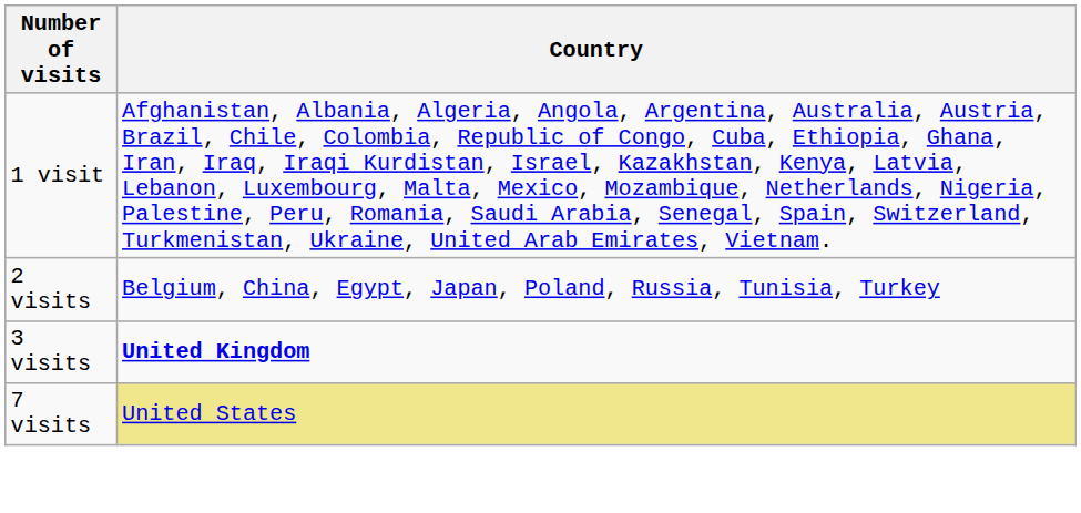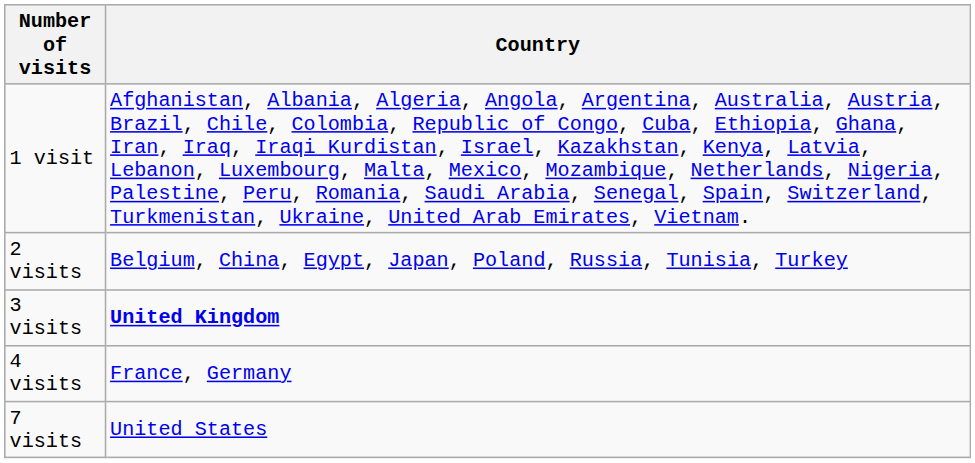 <table class="wikitable" style="margin: 1em auto 1em auto">
 <tr>
 <th>Number of visits</th>
 <th>Country</th>
 </tr>
 <tr>
 <td>1 visit</td>
 <td><a href='#'>Afghanistan</a>, <a href='#'>Albania</a>, <a href='#'>Algeria</a>, <a href='#'>Angola</a>, <a href='#'>Argentina</a>, <a href='#'>Australia</a>, <a href='#'>Austria</a>, <a href='#'>Brazil</a>, <a href='#'>Chile</a>, <a href='#'>Colombia</a>, <a href='#'>Republic of Congo</a>, <a href='#'>Cuba</a>, <a href='#'>Ethiopia</a>, <a href='#'>Ghana</a>, <a href='#'>Iran</a>, <a href='#'>Iraq</a>, <a href='#'>Iraqi Kurdistan</a>, <a href='#'>Israel</a>, <a href='#'>Kazakhstan</a>, <a href='#'>Kenya</a>, <a href='#'>Latvia</a>, <a href='#'>Lebanon</a>, <a href='#'>Luxembourg</a>, <a href='#'>Malta</a>, <a href='#'>Mexico</a>, <a href='#'>Mozambique</a>, <a href='#'>Netherlands</a>, <a href='#'>Nigeria</a>, <a href='#'>Palestine</a>, <a href='#'>Peru</a>, <a href='#'>Romania</a>, <a href='#'>Saudi Arabia</a>, <a href='#'>Senegal</a>, <a href='#'>Spain</a>, <a href='#'>Switzerland</a>, <a href='#'>Turkmenistan</a>, <a href='#'>Ukraine</a>, <a href='#'>United Arab Emirates</a>, <a href='#'>Vietnam</a>.</td>
 </tr>
 <tr>
 <td>2 visits</td>
 <td><a href='#'>Belgium</a>, <a href='#'>China</a>, <a href='#'>Egypt</a>, <a href='#'>Japan</a>, <a href='#'>Poland</a>, <a href='#'>Russia</a>, <a href='#'>Tunisia</a>, <a href='#'>Turkey</a></td>
 </tr>
 <tr>
 <td>3 visits</td>
 <td><strong><a href='#'>United Kingdom</a></strong></td>
 </tr>
 <tr>
+<td>4 visits</td>
+<td><a href='#'>France</a>, <a href='#'>Germany</a></td>
+</tr>
+<tr>
 <td>7 visits</td>
-<td style="background: khaki;"><a href='#'>United States</a></td>
+<td><a href='#'>United States</a></td>
 </tr>
 </table>
